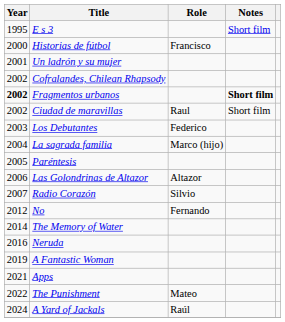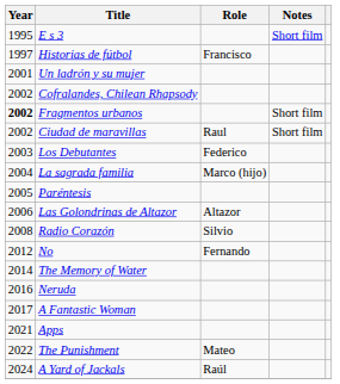 <table class="wikitable sortable">
 <tr>
 <th>Year</th>
 <th>Title</th>
 <th>Role</th>
 <th class=unsortable>Notes</th>
 <th class=unsortable></th>
 </tr>
 <tr>
 <td>1995</td>
 <td><em><a href='#'>E s 3</a></em></td>
 <td></td>
 <td><a href='#'>Short film</a></td>
 <td></td>
 </tr>
 <tr>
-<td>2000</td>
+<td>1997</td>
 <td><em><a href='#'>Historias de fútbol</a></em></td>
 <td>Francisco</td>
 <td></td>
 <td></td>
 </tr>
 <tr>
 <td>2001</td>
 <td><em><a href='#'>Un ladrón y su mujer</a></em></td>
 <td></td>
 <td></td>
 <td></td>
 </tr>
 <tr>
 <td>2002</td>
 <td><em><a href='#'>Cofralandes, Chilean Rhapsody</a></em></td>
 <td></td>
 <td></td>
 <td></td>
 </tr>
 <tr>
 <td><strong>2002</strong></td>
 <td><em><a href='#'>Fragmentos urbanos</a></em></td>
 <td></td>
-<td><strong>Short film</strong></td>
+<td>Short film</td>
 <td></td>
 </tr>
 <tr>
 <td>2002</td>
 <td><em><a href='#'>Ciudad de maravillas</a></em></td>
 <td>Raul</td>
 <td>Short film</td>
 <td></td>
 </tr>
 <tr>
 <td>2003</td>
 <td><em><a href='#'>Los Debutantes</a></em></td>
 <td>Federico</td>
 <td></td>
 <td></td>
 </tr>
 <tr>
 <td>2004</td>
 <td><em><a href='#'>La sagrada familia</a></em></td>
 <td>Marco (hijo)</td>
 <td></td>
 <td></td>
 </tr>
 <tr>
 <td>2005</td>
 <td><em><a href='#'>Paréntesis</a></em></td>
 <td></td>
 <td></td>
 <td></td>
 </tr>
 <tr>
 <td>2006</td>
 <td><em><a href='#'>Las Golondrinas de Altazor</a></em></td>
 <td>Altazor</td>
 <td></td>
 <td></td>
 </tr>
 <tr>
-<td>2007</td>
+<td>2008</td>
 <td><em><a href='#'>Radio Corazón</a></em></td>
 <td>Silvio</td>
 <td></td>
 <td></td>
 </tr>
 <tr>
 <td>2012</td>
 <td><em><a href='#'>No</a></em></td>
 <td>Fernando</td>
 <td></td>
 <td></td>
 </tr>
 <tr>
 <td>2014</td>
 <td><em><a href='#'>The Memory of Water</a></em></td>
 <td></td>
 <td></td>
 <td></td>
 </tr>
 <tr>
 <td>2016</td>
 <td><em><a href='#'>Neruda</a></em></td>
 <td></td>
 <td></td>
 <td></td>
 </tr>
 <tr>
-<td>2019</td>
+<td>2017</td>
 <td><em><a href='#'>A Fantastic Woman</a></em></td>
 <td></td>
 <td></td>
 <td></td>
 </tr>
 <tr>
 <td>2021</td>
 <td><em><a href='#'>Apps</a></em></td>
 <td></td>
 <td></td>
 <td></td>
 </tr>
 <tr>
 <td>2022</td>
 <td><em><a href='#'>The Punishment</a></em></td>
 <td>Mateo</td>
 <td></td>
 <td></td>
 </tr>
 <tr>
 <td>2024</td>
 <td><em><a href='#'>A Yard of Jackals</a></em></td>
 <td>Raúl</td>
 <td></td>
 <td></td>
 </tr>
 <tr>
 </tr>
 </table>
